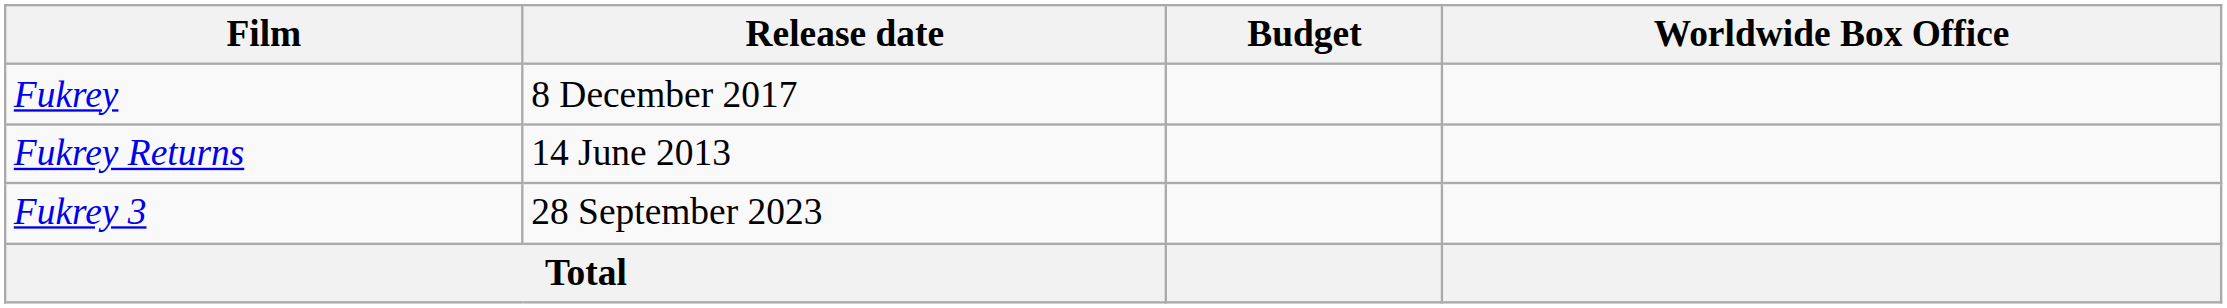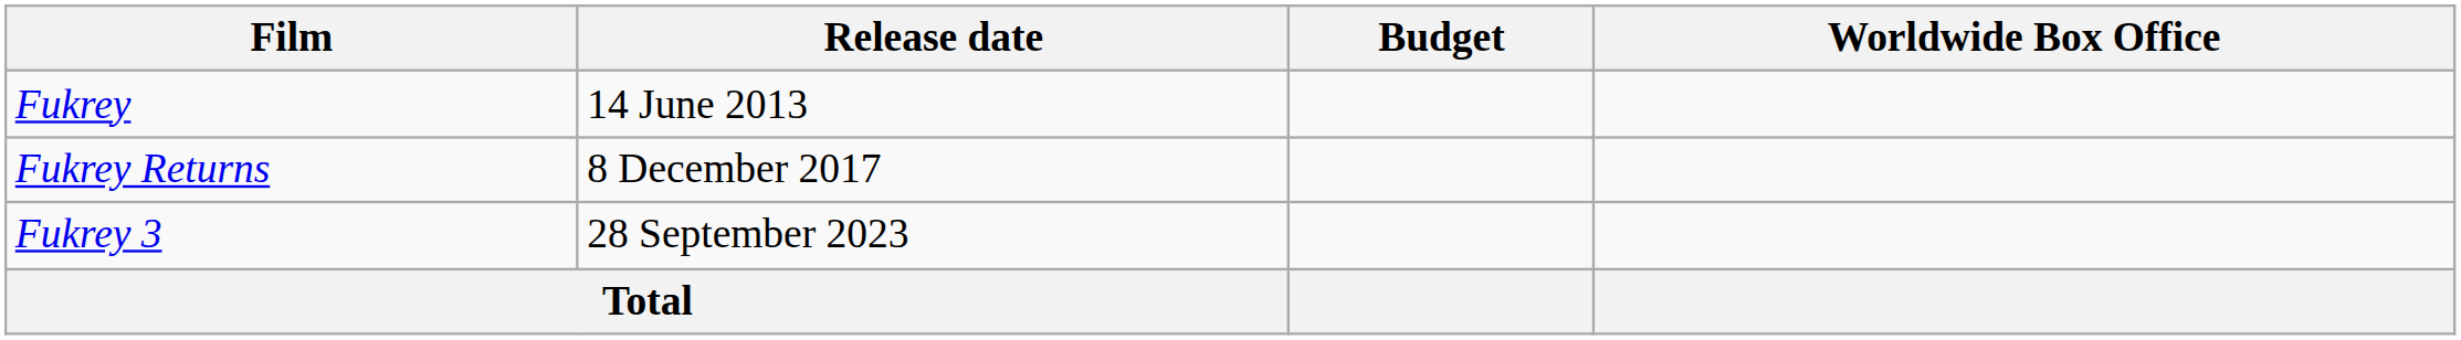 <table class="wikitable" style="width:75%;">
 <tr>
 <th style="text-align:centr;">Film</th>
 <th style="text-align:centr;">Release date</th>
 <th style="text-align:centr;">Budget</th>
 <th style="text-align:centr;">Worldwide Box Office</th>
 </tr>
 <tr>
 <td><em><a href='#'>Fukrey</a></em></td>
-<td>8 December 2017</td>
+<td>14 June 2013</td>
 <td></td>
 <td></td>
 </tr>
 <tr>
 <td><em><a href='#'>Fukrey Returns</a></em></td>
-<td>14 June 2013</td>
+<td>8 December 2017</td>
 <td></td>
 <td></td>
 </tr>
 <tr>
 <td><em><a href='#'>Fukrey 3</a></em></td>
 <td>28 September 2023</td>
 <td></td>
 <td></td>
 </tr>
 <tr>
 <th colspan="2">Total</th>
 <th></th>
 <th></th>
 </tr>
 </table>
